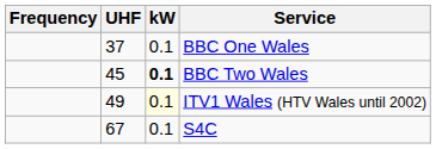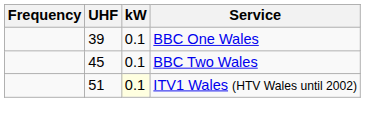 <table class="wikitable sortable">
 <tr>
 <th>Frequency</th>
 <th>UHF</th>
 <th>kW</th>
 <th>Service</th>
 </tr>
 <tr>
 <td></td>
-<td>37</td>
+<td>39</td>
 <td>0.1</td>
 <td><a href='#'>BBC One Wales</a></td>
 </tr>
 <tr>
 <td></td>
 <td>45</td>
-<td><strong>0.1</strong></td>
+<td>0.1</td>
 <td><a href='#'>BBC Two Wales</a></td>
 </tr>
 <tr>
 <td></td>
-<td>49</td>
+<td>51</td>
 <td style="background: lightyellow;">0.1</td>
 <td><a href='#'>ITV1 Wales</a> <small>(HTV Wales until 2002)</small></td>
 </tr>
-<tr>
-<td></td>
-<td>67</td>
-<td>0.1</td>
-<td><a href='#'>S4C</a></td>
-</tr>
 </table>
